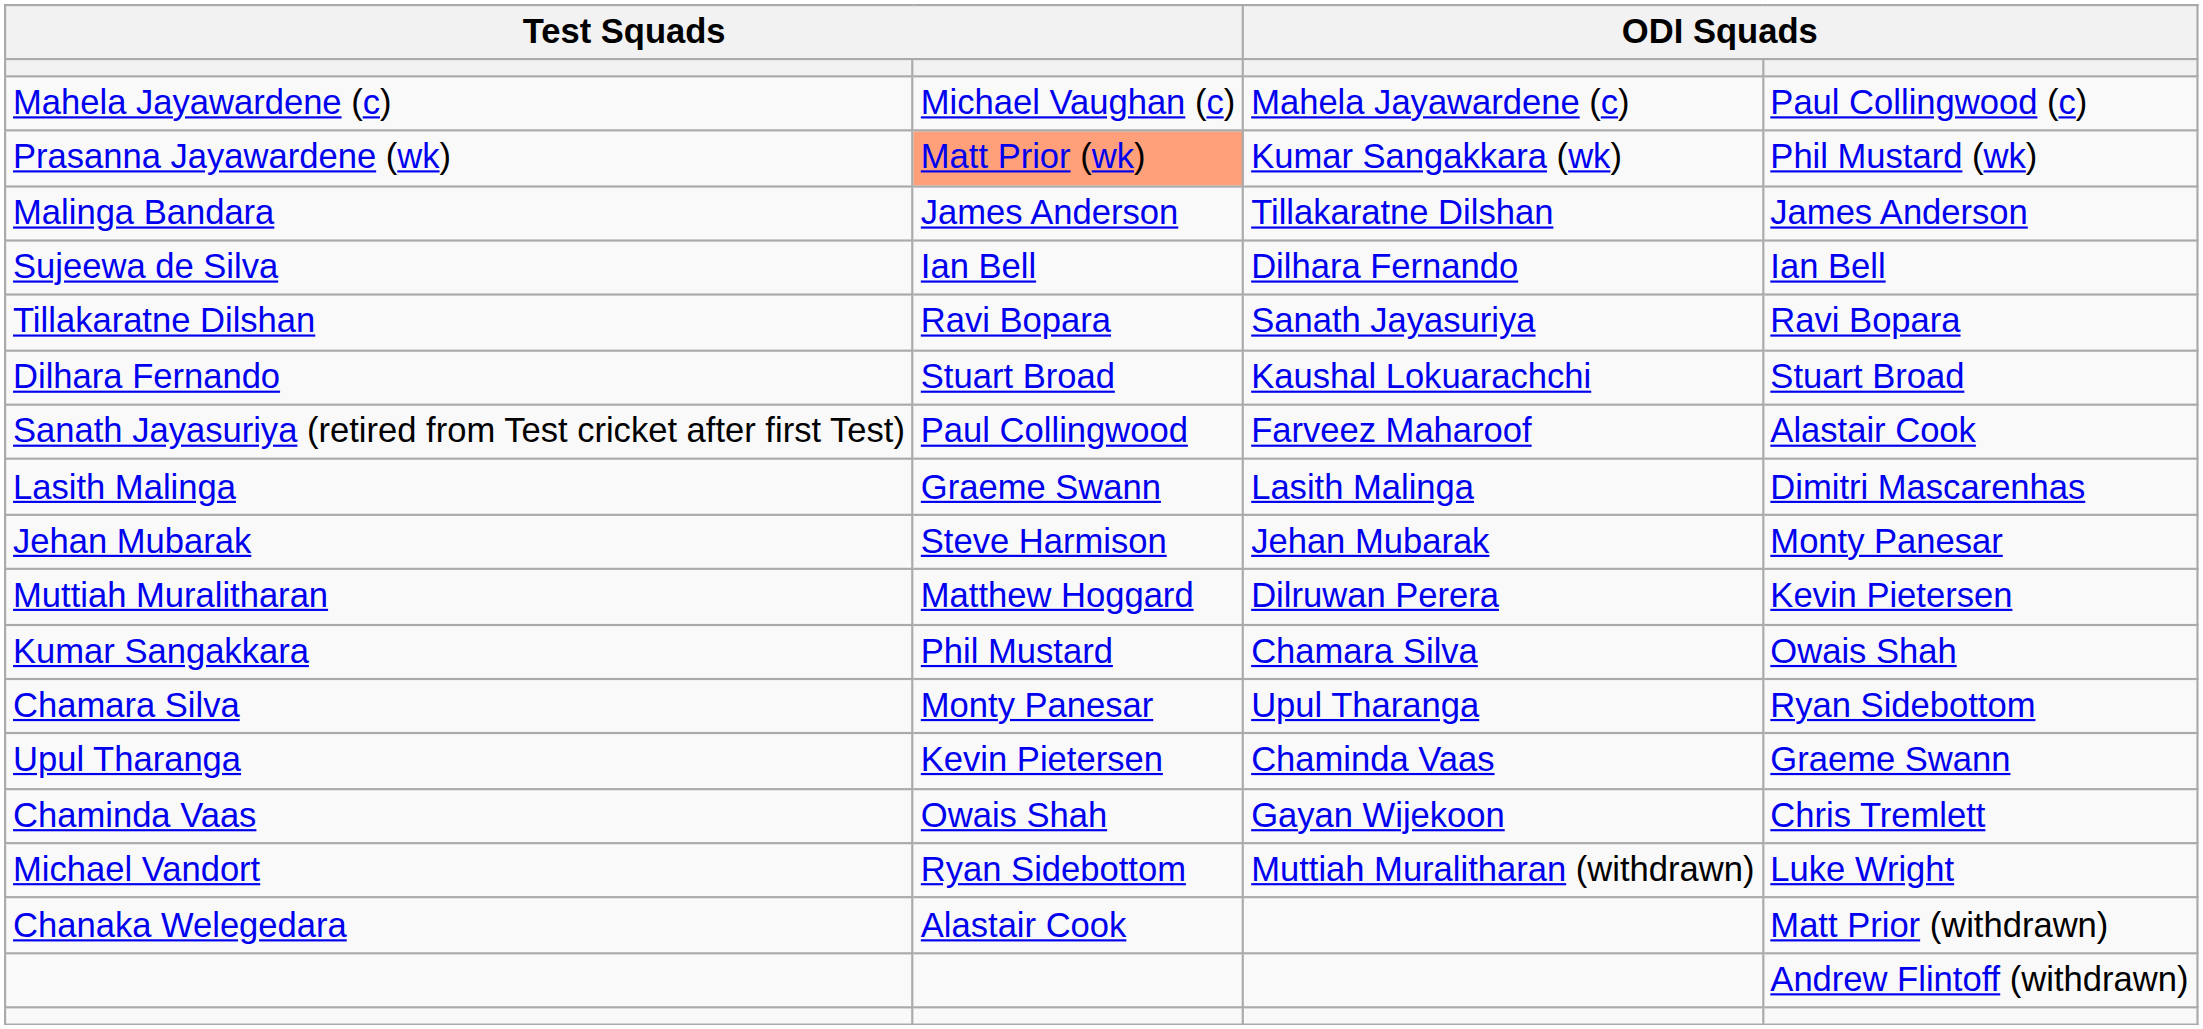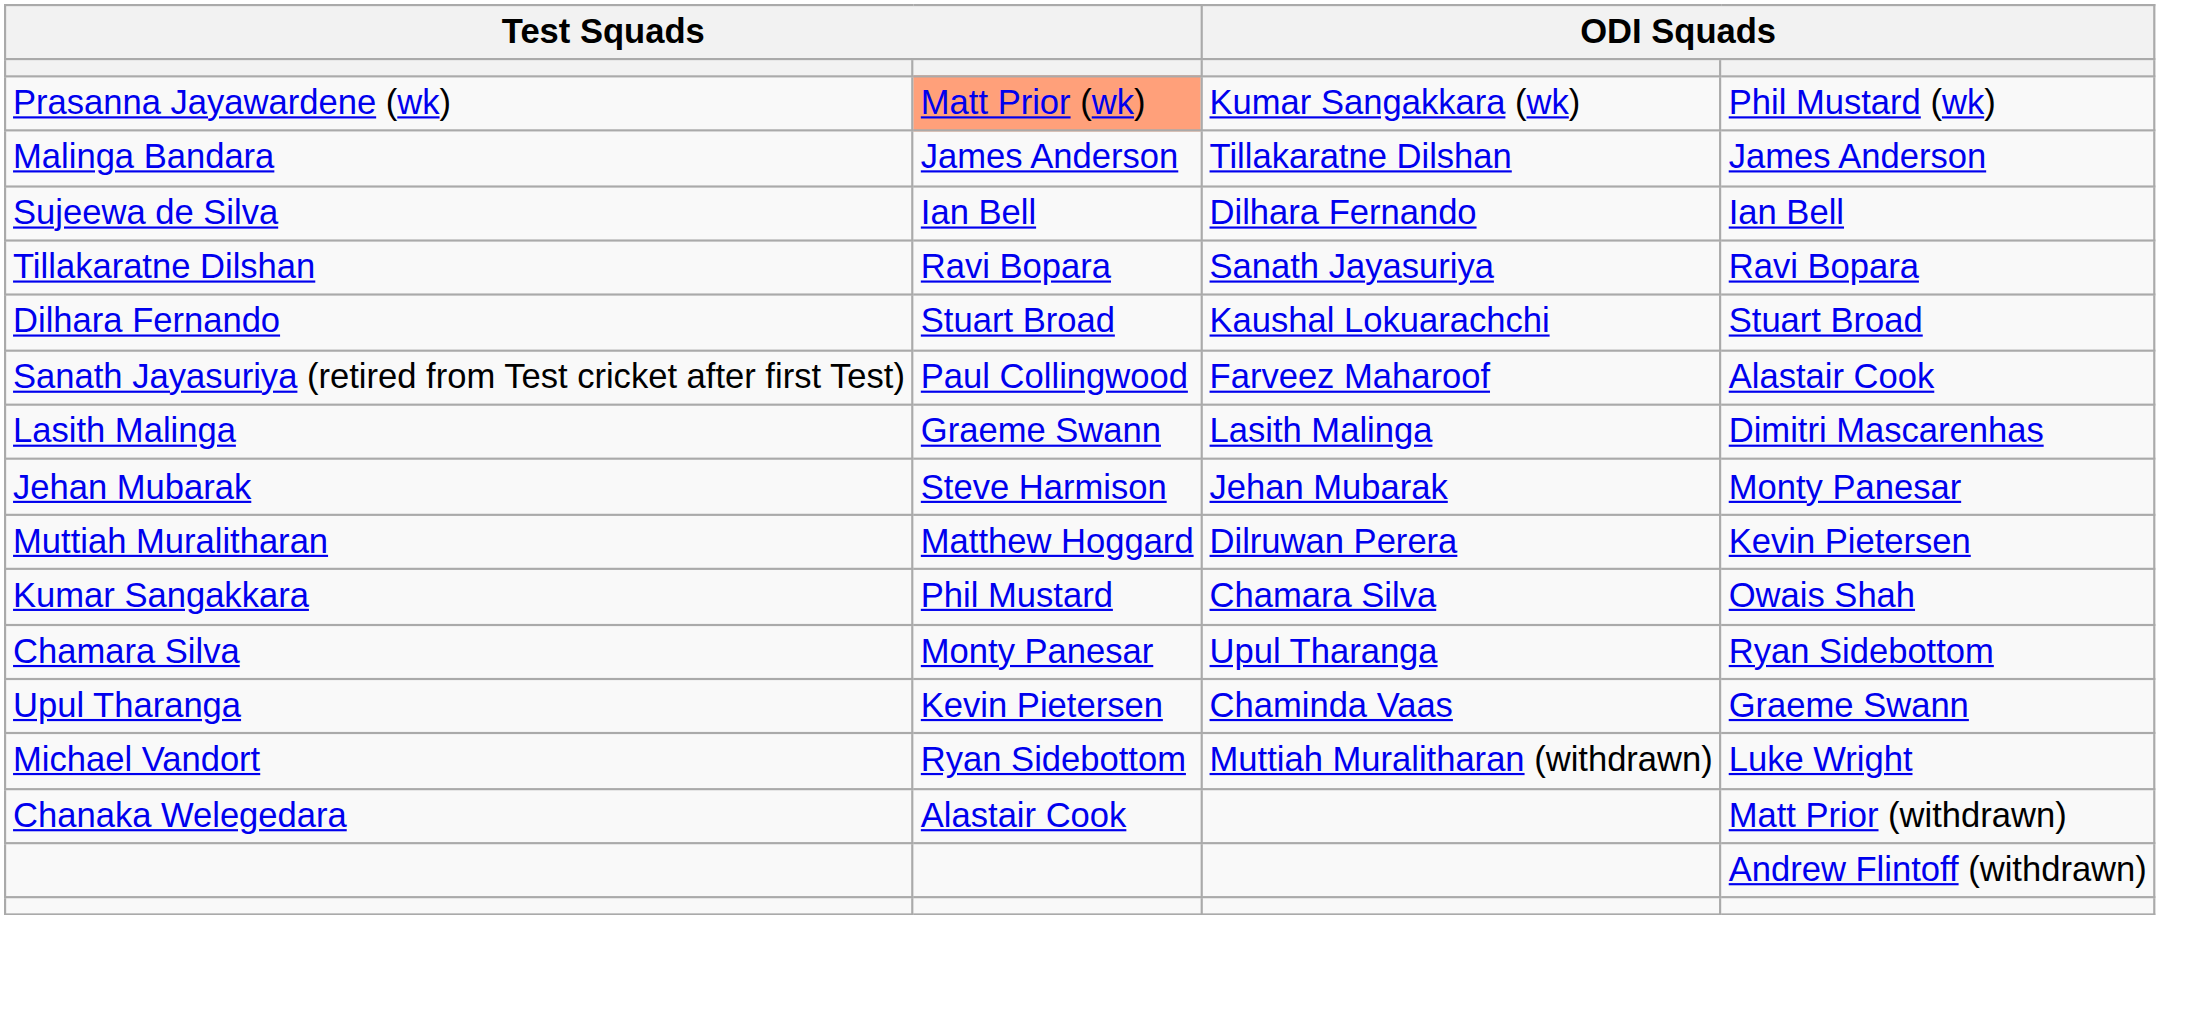 <table class="wikitable">
 <tr>
 <th colspan=2>Test Squads</th>
 <th colspan=2>ODI Squads</th>
 </tr>
 <tr>
 <th></th>
 <th></th>
 <th></th>
 <th></th>
-</tr>
-<tr>
-<td><a href='#'>Mahela Jayawardene</a> (<a href='#'>c</a>)</td>
-<td><a href='#'>Michael Vaughan</a> (<a href='#'>c</a>)</td>
-<td><a href='#'>Mahela Jayawardene</a> (<a href='#'>c</a>)</td>
-<td><a href='#'>Paul Collingwood</a> (<a href='#'>c</a>)</td>
 </tr>
 <tr>
 <td><a href='#'>Prasanna Jayawardene</a> (<a href='#'>wk</a>)</td>
 <td style="background: lightsalmon;"><a href='#'>Matt Prior</a> (<a href='#'>wk</a>)</td>
 <td><a href='#'>Kumar Sangakkara</a> (<a href='#'>wk</a>)</td>
 <td><a href='#'>Phil Mustard</a> (<a href='#'>wk</a>)</td>
 </tr>
 <tr>
 <td><a href='#'>Malinga Bandara</a></td>
 <td><a href='#'>James Anderson</a></td>
 <td><a href='#'>Tillakaratne Dilshan</a></td>
 <td><a href='#'>James Anderson</a></td>
 </tr>
 <tr>
 <td><a href='#'>Sujeewa de Silva</a></td>
 <td><a href='#'>Ian Bell</a></td>
 <td><a href='#'>Dilhara Fernando</a></td>
 <td><a href='#'>Ian Bell</a></td>
 </tr>
 <tr>
 <td><a href='#'>Tillakaratne Dilshan</a></td>
 <td><a href='#'>Ravi Bopara</a></td>
 <td><a href='#'>Sanath Jayasuriya</a></td>
 <td><a href='#'>Ravi Bopara</a></td>
 </tr>
 <tr>
 <td><a href='#'>Dilhara Fernando</a></td>
 <td><a href='#'>Stuart Broad</a></td>
 <td><a href='#'>Kaushal Lokuarachchi</a></td>
 <td><a href='#'>Stuart Broad</a></td>
 </tr>
 <tr>
 <td><a href='#'>Sanath Jayasuriya</a> (retired from Test cricket after first Test)</td>
 <td><a href='#'>Paul Collingwood</a></td>
 <td><a href='#'>Farveez Maharoof</a></td>
 <td><a href='#'>Alastair Cook</a></td>
 </tr>
 <tr>
 <td><a href='#'>Lasith Malinga</a></td>
 <td><a href='#'>Graeme Swann</a></td>
 <td><a href='#'>Lasith Malinga</a></td>
 <td><a href='#'>Dimitri Mascarenhas</a></td>
 </tr>
 <tr>
 <td><a href='#'>Jehan Mubarak</a></td>
 <td><a href='#'>Steve Harmison</a></td>
 <td><a href='#'>Jehan Mubarak</a></td>
 <td><a href='#'>Monty Panesar</a></td>
 </tr>
 <tr>
 <td><a href='#'>Muttiah Muralitharan</a></td>
 <td><a href='#'>Matthew Hoggard</a></td>
 <td><a href='#'>Dilruwan Perera</a></td>
 <td><a href='#'>Kevin Pietersen</a></td>
 </tr>
 <tr>
 <td><a href='#'>Kumar Sangakkara</a></td>
 <td><a href='#'>Phil Mustard</a></td>
 <td><a href='#'>Chamara Silva</a></td>
 <td><a href='#'>Owais Shah</a></td>
 </tr>
 <tr>
 <td><a href='#'>Chamara Silva</a></td>
 <td><a href='#'>Monty Panesar</a></td>
 <td><a href='#'>Upul Tharanga</a></td>
 <td><a href='#'>Ryan Sidebottom</a></td>
 </tr>
 <tr>
 <td><a href='#'>Upul Tharanga</a></td>
 <td><a href='#'>Kevin Pietersen</a></td>
 <td><a href='#'>Chaminda Vaas</a></td>
 <td><a href='#'>Graeme Swann</a></td>
 </tr>
 <tr>
-<td><a href='#'>Chaminda Vaas</a></td>
-<td><a href='#'>Owais Shah</a></td>
-<td><a href='#'>Gayan Wijekoon</a></td>
-<td><a href='#'>Chris Tremlett</a></td>
-</tr>
-<tr>
 <td><a href='#'>Michael Vandort</a></td>
 <td><a href='#'>Ryan Sidebottom</a></td>
 <td><a href='#'>Muttiah Muralitharan</a> (withdrawn)</td>
 <td><a href='#'>Luke Wright</a></td>
 </tr>
 <tr>
 <td><a href='#'>Chanaka Welegedara</a></td>
 <td><a href='#'>Alastair Cook</a></td>
 <td></td>
 <td><a href='#'>Matt Prior</a> (withdrawn)</td>
 </tr>
 <tr>
 <td></td>
 <td></td>
 <td></td>
 <td><a href='#'>Andrew Flintoff</a> (withdrawn)</td>
 </tr>
 <tr>
 <td colspan=1></td>
 <td colspan=1></td>
 <td colspan=1></td>
 <td colspan=1></td>
 </tr>
 </table>
